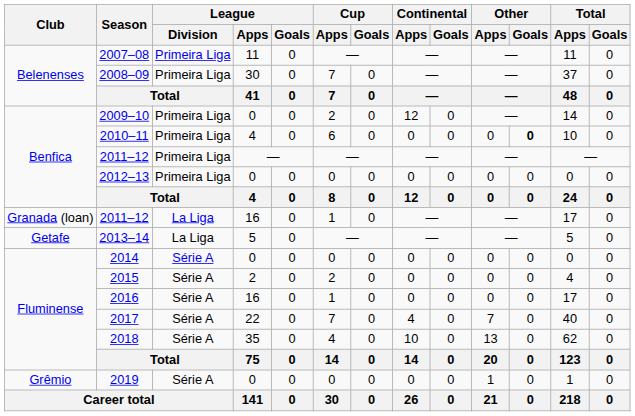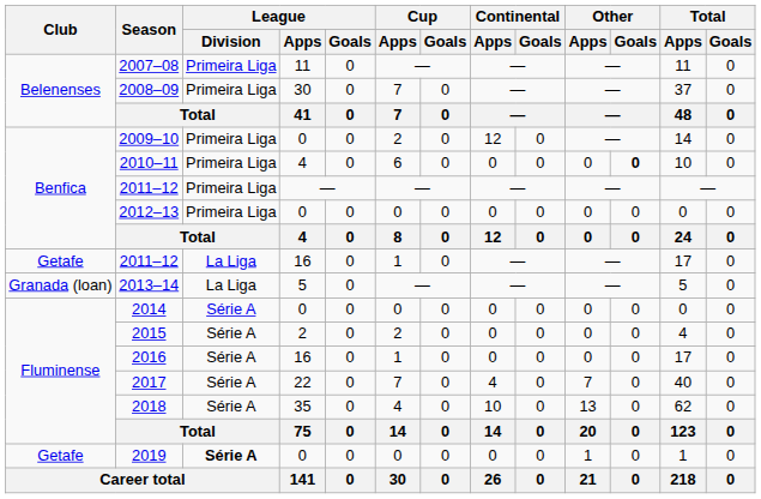 <table class=wikitable style=text-align:center>
 <tr>
 <th rowspan=2>Club</th>
 <th rowspan=2>Season</th>
 <th colspan=3>League</th>
 <th colspan=2>Cup</th>
 <th colspan=2>Continental</th>
 <th colspan=2>Other</th>
 <th colspan=2>Total</th>
 </tr>
 <tr>
 <th>Division</th>
 <th>Apps</th>
 <th>Goals</th>
 <th>Apps</th>
 <th>Goals</th>
 <th>Apps</th>
 <th>Goals</th>
 <th>Apps</th>
 <th>Goals</th>
 <th>Apps</th>
 <th>Goals</th>
 </tr>
 <tr>
 <td rowspan=3><a href='#'>Belenenses</a></td>
 <td><a href='#'>2007–08</a></td>
 <td><a href='#'>Primeira Liga</a></td>
 <td>11</td>
 <td>0</td>
 <td colspan=2>—</td>
 <td colspan=2>—</td>
 <td colspan=2>—</td>
 <td>11</td>
 <td>0</td>
 </tr>
 <tr>
 <td><a href='#'>2008–09</a></td>
 <td>Primeira Liga</td>
 <td>30</td>
 <td>0</td>
 <td>7</td>
 <td>0</td>
 <td colspan=2>—</td>
 <td colspan=2>—</td>
 <td>37</td>
 <td>0</td>
 </tr>
 <tr>
 <th colspan=2>Total</th>
 <th>41</th>
 <th>0</th>
 <th>7</th>
 <th>0</th>
 <th colspan=2>—</th>
 <th colspan=2>—</th>
 <th>48</th>
 <th>0</th>
 </tr>
 <tr>
 <td rowspan=5><a href='#'>Benfica</a></td>
 <td><a href='#'>2009–10</a></td>
 <td>Primeira Liga</td>
 <td>0</td>
 <td>0</td>
 <td>2</td>
 <td>0</td>
 <td>12</td>
 <td>0</td>
 <td colspan=2>—</td>
 <td>14</td>
 <td>0</td>
 </tr>
 <tr>
 <td><a href='#'>2010–11</a></td>
 <td>Primeira Liga</td>
 <td>4</td>
 <td>0</td>
 <td>6</td>
 <td>0</td>
 <td>0</td>
 <td>0</td>
 <td>0</td>
 <td><strong>0</strong></td>
 <td>10</td>
 <td>0</td>
 </tr>
 <tr>
 <td><a href='#'>2011–12</a></td>
 <td>Primeira Liga</td>
 <td colspan=2>—</td>
 <td colspan=2>—</td>
 <td colspan=2>—</td>
 <td colspan=2>—</td>
 <td colspan=2>—</td>
 </tr>
 <tr>
 <td><a href='#'>2012–13</a></td>
 <td>Primeira Liga</td>
 <td>0</td>
 <td>0</td>
 <td>0</td>
 <td>0</td>
 <td>0</td>
 <td>0</td>
 <td>0</td>
 <td>0</td>
 <td>0</td>
 <td>0</td>
 </tr>
 <tr>
 <th colspan=2>Total</th>
 <th>4</th>
 <th>0</th>
 <th>8</th>
 <th>0</th>
 <th>12</th>
 <th>0</th>
 <th>0</th>
 <th>0</th>
 <th>24</th>
 <th>0</th>
 </tr>
 <tr>
-<td><a href='#'>Granada</a> (loan)</td>
+<td><a href='#'>Getafe</a></td>
 <td><a href='#'>2011–12</a></td>
 <td><a href='#'>La Liga</a></td>
 <td>16</td>
 <td>0</td>
 <td>1</td>
 <td>0</td>
 <td colspan=2>—</td>
 <td colspan=2>—</td>
 <td>17</td>
 <td>0</td>
 </tr>
 <tr>
-<td><a href='#'>Getafe</a></td>
+<td><a href='#'>Granada</a> (loan)</td>
 <td><a href='#'>2013–14</a></td>
 <td>La Liga</td>
 <td>5</td>
 <td>0</td>
 <td colspan=2>—</td>
 <td colspan=2>—</td>
 <td colspan=2>—</td>
 <td>5</td>
 <td>0</td>
 </tr>
 <tr>
 <td rowspan=6><a href='#'>Fluminense</a></td>
 <td><a href='#'>2014</a></td>
 <td><a href='#'>Série A</a></td>
 <td>0</td>
 <td>0</td>
 <td>0</td>
 <td>0</td>
 <td>0</td>
 <td>0</td>
 <td>0</td>
 <td>0</td>
 <td>0</td>
 <td>0</td>
 </tr>
 <tr>
 <td><a href='#'>2015</a></td>
 <td>Série A</td>
 <td>2</td>
 <td>0</td>
 <td>2</td>
 <td>0</td>
 <td>0</td>
 <td>0</td>
 <td>0</td>
 <td>0</td>
 <td>4</td>
 <td>0</td>
 </tr>
 <tr>
 <td><a href='#'>2016</a></td>
 <td>Série A</td>
 <td>16</td>
 <td>0</td>
 <td>1</td>
 <td>0</td>
 <td>0</td>
 <td>0</td>
 <td>0</td>
 <td>0</td>
 <td>17</td>
 <td>0</td>
 </tr>
 <tr>
 <td><a href='#'>2017</a></td>
 <td>Série A</td>
 <td>22</td>
 <td>0</td>
 <td>7</td>
 <td>0</td>
 <td>4</td>
 <td>0</td>
 <td>7</td>
 <td>0</td>
 <td>40</td>
 <td>0</td>
 </tr>
 <tr>
 <td><a href='#'>2018</a></td>
 <td>Série A</td>
 <td>35</td>
 <td>0</td>
 <td>4</td>
 <td>0</td>
 <td>10</td>
 <td>0</td>
 <td>13</td>
 <td>0</td>
 <td>62</td>
 <td>0</td>
 </tr>
 <tr>
 <th colspan=2>Total</th>
 <th>75</th>
 <th>0</th>
 <th>14</th>
 <th>0</th>
 <th>14</th>
 <th>0</th>
 <th>20</th>
 <th>0</th>
 <th>123</th>
 <th>0</th>
 </tr>
 <tr>
-<td><a href='#'>Grêmio</a></td>
+<td><a href='#'>Getafe</a></td>
 <td><a href='#'>2019</a></td>
-<td>Série A</td>
+<td><strong>Série A</strong></td>
 <td>0</td>
 <td>0</td>
 <td>0</td>
 <td>0</td>
 <td>0</td>
 <td>0</td>
 <td>1</td>
 <td>0</td>
 <td>1</td>
 <td>0</td>
 </tr>
 <tr>
 <th colspan=3>Career total</th>
 <th>141</th>
 <th>0</th>
 <th>30</th>
 <th>0</th>
 <th>26</th>
 <th>0</th>
 <th>21</th>
 <th>0</th>
 <th>218</th>
 <th>0</th>
 </tr>
 </table>
